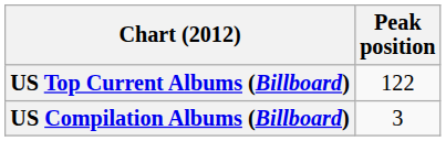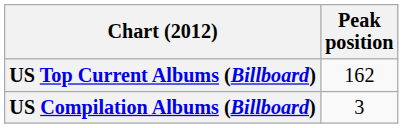 <table class="wikitable plainrowheaders" style="text-align:center">
 <tr>
 <th scope="col">Chart (2012)</th>
 <th scope="col">Peak<br>position</th>
 </tr>
 <tr>
 <th scope="row">US <a href='#'>Top Current Albums</a> (<em><a href='#'>Billboard</a></em>)</th>
-<td>122</td>
+<td>162</td>
 </tr>
 <tr>
 <th scope="row">US <a href='#'>Compilation Albums</a> (<em><a href='#'>Billboard</a></em>)</th>
 <td>3</td>
 </tr>
 </table>
